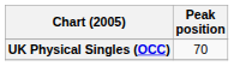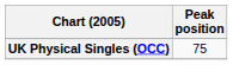 <table class="wikitable sortable plainrowheaders" style="text-align:center">
 <tr>
 <th>Chart (2005)</th>
 <th>Peak<br>position</th>
 </tr>
 <tr>
 </tr>
 <tr>
 </tr>
 <tr>
 <th scope="row">UK Physical Singles (<a href='#'>OCC</a>)</th>
-<td>70</td>
+<td>75</td>
 </tr>
 <tr>
 </tr>
 </table>
